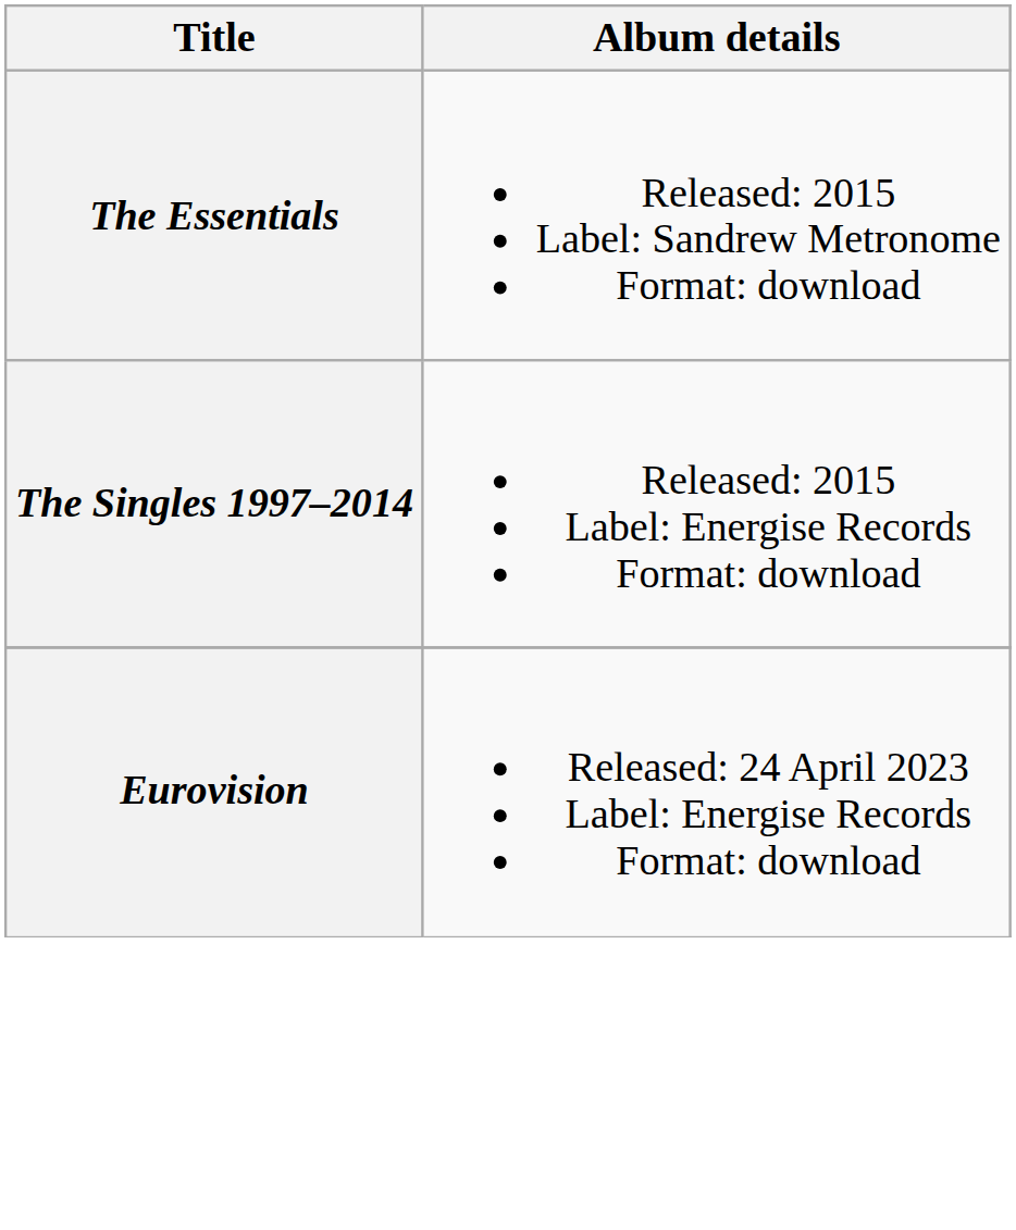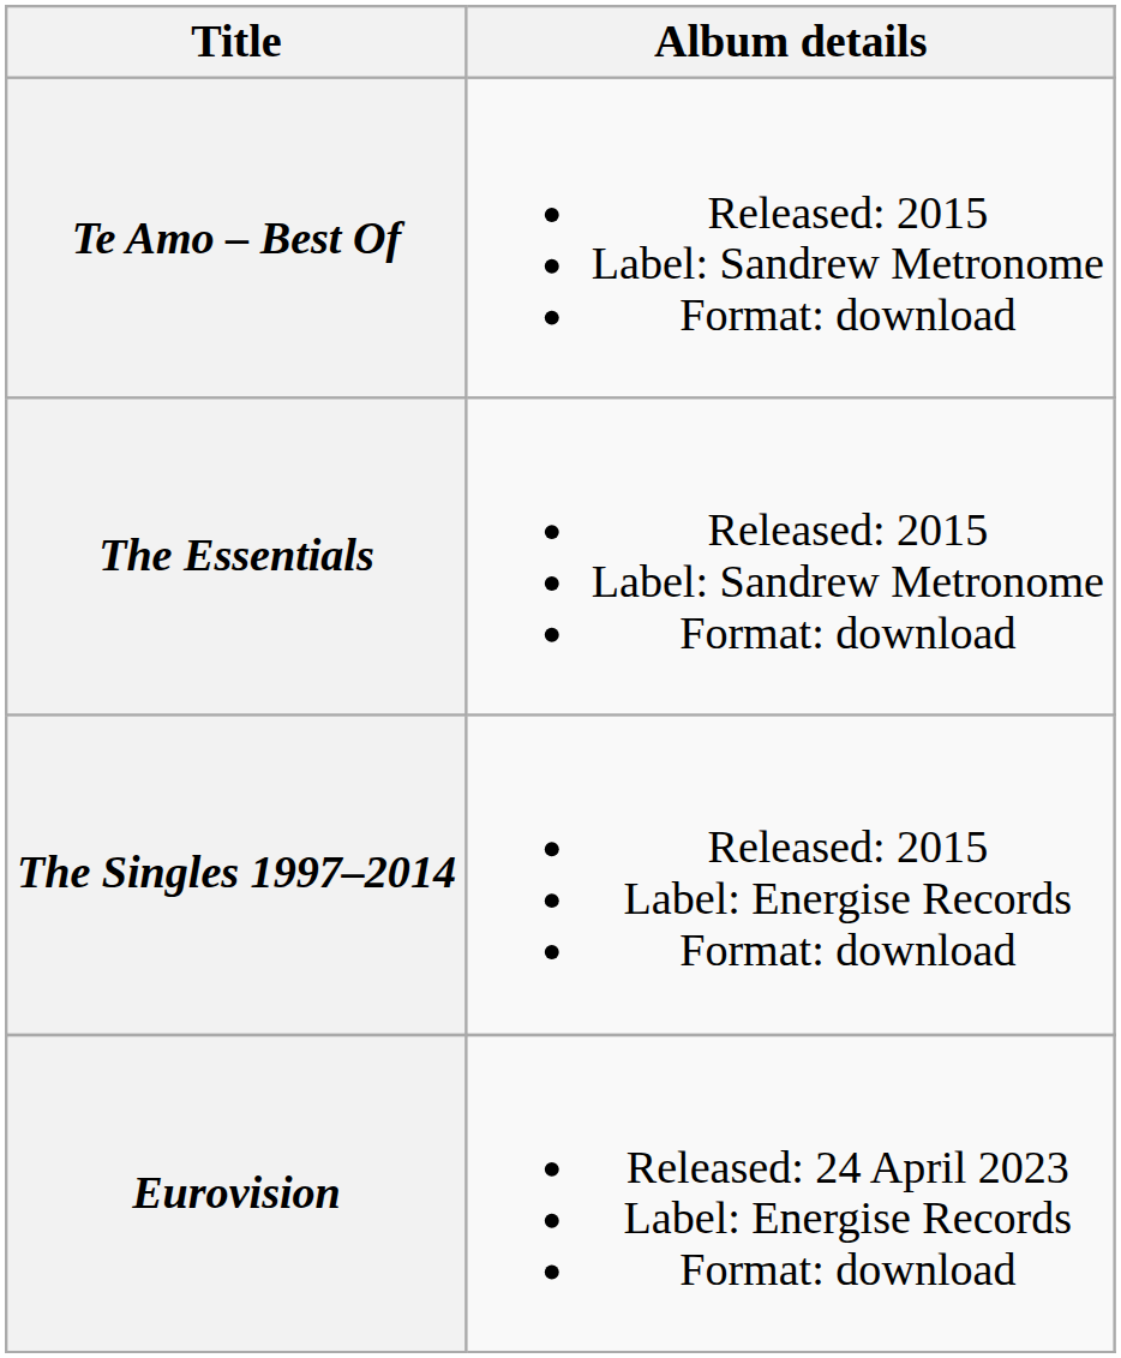 <table class="wikitable plainrowheaders" style="text-align:center;" border="1">
 <tr>
 <th>Title</th>
 <th>Album details</th>
+</tr>
+<tr>
+<th scope="row"><em>Te Amo – Best Of</em></th>
+<td><br><ul><li>Released: 2015</li><li>Label: Sandrew Metronome</li><li>Format: download</li></ul></td>
 </tr>
 <tr>
 <th scope="row"><em>The Essentials</em></th>
 <td><br><ul><li>Released: 2015</li><li>Label: Sandrew Metronome</li><li>Format: download</li></ul></td>
 </tr>
 <tr>
 <th scope="row"><em>The Singles 1997–2014</em></th>
 <td><br><ul><li>Released: 2015</li><li>Label: Energise Records</li><li>Format: download</li></ul></td>
 </tr>
 <tr>
 </tr>
 <tr>
 <th scope="row"><em>Eurovision</em></th>
 <td><br><ul><li>Released: 24 April 2023</li><li>Label: Energise Records</li><li>Format: download</li></ul></td>
 </tr>
 </table>
